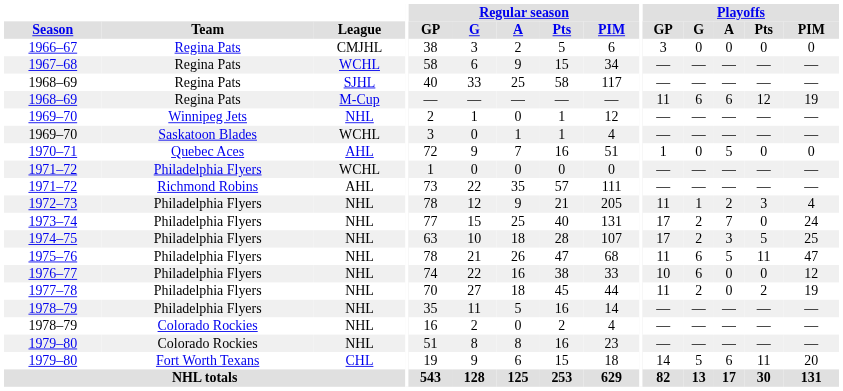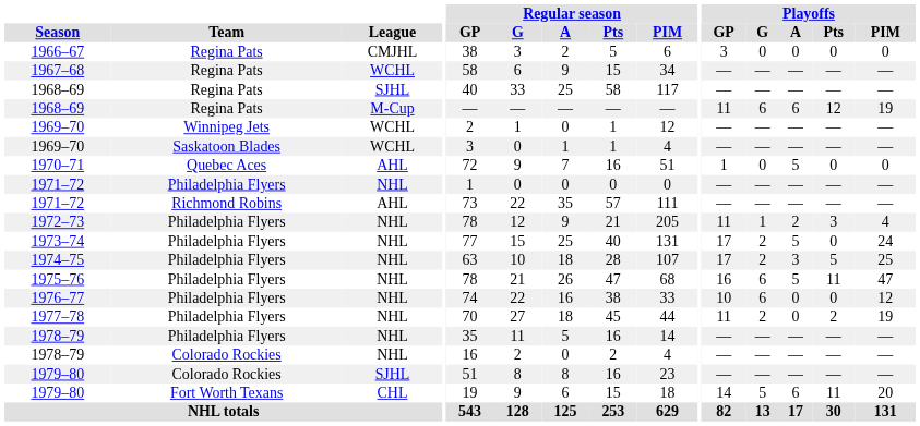 <table border="0" cellpadding="1" cellspacing="0" style="text-align:center; width:60em">
 <tr bgcolor="#e0e0e0">
 <th colspan="3" bgcolor="#ffffff"></th>
 <th rowspan="100" bgcolor="#ffffff"></th>
 <th colspan="5"><a href='#'>Regular season</a></th>
 <th rowspan="100" bgcolor="#ffffff"></th>
 <th colspan="5"><a href='#'>Playoffs</a></th>
 </tr>
 <tr bgcolor="#e0e0e0">
 <th><a href='#'>Season</a></th>
 <th>Team</th>
 <th>League</th>
 <th>GP</th>
 <th><a href='#'>G</a></th>
 <th><a href='#'>A</a></th>
 <th><a href='#'>Pts</a></th>
 <th><a href='#'>PIM</a></th>
 <th>GP</th>
 <th>G</th>
 <th>A</th>
 <th>Pts</th>
 <th>PIM</th>
 </tr>
 <tr>
 <td><a href='#'>1966–67</a></td>
 <td><a href='#'>Regina Pats</a></td>
 <td>CMJHL</td>
 <td>38</td>
 <td>3</td>
 <td>2</td>
 <td>5</td>
 <td>6</td>
 <td>3</td>
 <td>0</td>
 <td>0</td>
 <td>0</td>
 <td>0</td>
 </tr>
 <tr bgcolor="#f0f0f0">
 <td><a href='#'>1967–68</a></td>
 <td>Regina Pats</td>
 <td><a href='#'>WCHL</a></td>
 <td>58</td>
 <td>6</td>
 <td>9</td>
 <td>15</td>
 <td>34</td>
 <td>—</td>
 <td>—</td>
 <td>—</td>
 <td>—</td>
 <td>—</td>
 </tr>
 <tr>
 <td>1968–69</td>
 <td>Regina Pats</td>
 <td><a href='#'>SJHL</a></td>
 <td>40</td>
 <td>33</td>
 <td>25</td>
 <td>58</td>
 <td>117</td>
 <td>—</td>
 <td>—</td>
 <td>—</td>
 <td>—</td>
 <td>—</td>
 </tr>
 <tr bgcolor="#f0f0f0">
 <td><a href='#'>1968–69</a></td>
 <td>Regina Pats</td>
 <td><a href='#'>M-Cup</a></td>
 <td>—</td>
 <td>—</td>
 <td>—</td>
 <td>—</td>
 <td>—</td>
 <td>11</td>
 <td>6</td>
 <td>6</td>
 <td>12</td>
 <td>19</td>
 </tr>
 <tr>
 <td><a href='#'>1969–70</a></td>
 <td><a href='#'>Winnipeg Jets</a></td>
-<td><a href='#'>NHL</a></td>
+<td>WCHL</td>
 <td>2</td>
 <td>1</td>
 <td>0</td>
 <td>1</td>
 <td>12</td>
 <td>—</td>
 <td>—</td>
 <td>—</td>
 <td>—</td>
 <td>—</td>
 </tr>
 <tr bgcolor="#f0f0f0">
 <td>1969–70</td>
 <td><a href='#'>Saskatoon Blades</a></td>
 <td>WCHL</td>
 <td>3</td>
 <td>0</td>
 <td>1</td>
 <td>1</td>
 <td>4</td>
 <td>—</td>
 <td>—</td>
 <td>—</td>
 <td>—</td>
 <td>—</td>
 </tr>
 <tr>
 <td><a href='#'>1970–71</a></td>
 <td><a href='#'>Quebec Aces</a></td>
 <td><a href='#'>AHL</a></td>
 <td>72</td>
 <td>9</td>
 <td>7</td>
 <td>16</td>
 <td>51</td>
 <td>1</td>
 <td>0</td>
 <td>5</td>
 <td>0</td>
 <td>0</td>
 </tr>
 <tr bgcolor="#f0f0f0">
 <td><a href='#'>1971–72</a></td>
 <td><a href='#'>Philadelphia Flyers</a></td>
-<td>WCHL</td>
+<td><a href='#'>NHL</a></td>
 <td>1</td>
 <td>0</td>
 <td>0</td>
 <td>0</td>
 <td>0</td>
 <td>—</td>
 <td>—</td>
 <td>—</td>
 <td>—</td>
 <td>—</td>
 </tr>
 <tr>
 <td><a href='#'>1971–72</a></td>
 <td><a href='#'>Richmond Robins</a></td>
 <td>AHL</td>
 <td>73</td>
 <td>22</td>
 <td>35</td>
 <td>57</td>
 <td>111</td>
 <td>—</td>
 <td>—</td>
 <td>—</td>
 <td>—</td>
 <td>—</td>
 </tr>
 <tr bgcolor="#f0f0f0">
 <td><a href='#'>1972–73</a></td>
 <td>Philadelphia Flyers</td>
 <td>NHL</td>
 <td>78</td>
 <td>12</td>
 <td>9</td>
 <td>21</td>
 <td>205</td>
 <td>11</td>
 <td>1</td>
 <td>2</td>
 <td>3</td>
 <td>4</td>
 </tr>
 <tr>
 <td><a href='#'>1973–74</a></td>
 <td>Philadelphia Flyers</td>
 <td>NHL</td>
 <td>77</td>
 <td>15</td>
 <td>25</td>
 <td>40</td>
 <td>131</td>
 <td>17</td>
 <td>2</td>
-<td>7</td>
+<td>5</td>
 <td>0</td>
 <td>24</td>
 </tr>
 <tr bgcolor="#f0f0f0">
 <td><a href='#'>1974–75</a></td>
 <td>Philadelphia Flyers</td>
 <td>NHL</td>
 <td>63</td>
 <td>10</td>
 <td>18</td>
 <td>28</td>
 <td>107</td>
 <td>17</td>
 <td>2</td>
 <td>3</td>
 <td>5</td>
 <td>25</td>
 </tr>
 <tr>
 <td><a href='#'>1975–76</a></td>
 <td>Philadelphia Flyers</td>
 <td>NHL</td>
 <td>78</td>
 <td>21</td>
 <td>26</td>
 <td>47</td>
 <td>68</td>
-<td>11</td>
+<td>16</td>
 <td>6</td>
 <td>5</td>
 <td>11</td>
 <td>47</td>
 </tr>
 <tr bgcolor="#f0f0f0">
 <td><a href='#'>1976–77</a></td>
 <td>Philadelphia Flyers</td>
 <td>NHL</td>
 <td>74</td>
 <td>22</td>
 <td>16</td>
 <td>38</td>
 <td>33</td>
 <td>10</td>
 <td>6</td>
 <td>0</td>
 <td>0</td>
 <td>12</td>
 </tr>
 <tr>
 <td><a href='#'>1977–78</a></td>
 <td>Philadelphia Flyers</td>
 <td>NHL</td>
 <td>70</td>
 <td>27</td>
 <td>18</td>
 <td>45</td>
 <td>44</td>
 <td>11</td>
 <td>2</td>
 <td>0</td>
 <td>2</td>
 <td>19</td>
 </tr>
 <tr bgcolor="#f0f0f0">
 <td><a href='#'>1978–79</a></td>
 <td>Philadelphia Flyers</td>
 <td>NHL</td>
 <td>35</td>
 <td>11</td>
 <td>5</td>
 <td>16</td>
 <td>14</td>
 <td>—</td>
 <td>—</td>
 <td>—</td>
 <td>—</td>
 <td>—</td>
 </tr>
 <tr>
 <td>1978–79</td>
 <td><a href='#'>Colorado Rockies</a></td>
 <td>NHL</td>
 <td>16</td>
 <td>2</td>
 <td>0</td>
 <td>2</td>
 <td>4</td>
 <td>—</td>
 <td>—</td>
 <td>—</td>
 <td>—</td>
 <td>—</td>
 </tr>
 <tr bgcolor="#f0f0f0">
 <td><a href='#'>1979–80</a></td>
 <td>Colorado Rockies</td>
-<td>NHL</td>
+<td><a href='#'>SJHL</a></td>
 <td>51</td>
 <td>8</td>
 <td>8</td>
 <td>16</td>
 <td>23</td>
 <td>—</td>
 <td>—</td>
 <td>—</td>
 <td>—</td>
 <td>—</td>
 </tr>
 <tr>
 <td><a href='#'>1979–80</a></td>
 <td><a href='#'>Fort Worth Texans</a></td>
 <td><a href='#'>CHL</a></td>
 <td>19</td>
 <td>9</td>
 <td>6</td>
 <td>15</td>
 <td>18</td>
 <td>14</td>
 <td>5</td>
 <td>6</td>
 <td>11</td>
 <td>20</td>
 </tr>
 <tr bgcolor="#e0e0e0">
 <th colspan="3">NHL totals</th>
 <th>543</th>
 <th>128</th>
 <th>125</th>
 <th>253</th>
 <th>629</th>
 <th>82</th>
 <th>13</th>
 <th>17</th>
 <th>30</th>
 <th>131</th>
 </tr>
 </table>
